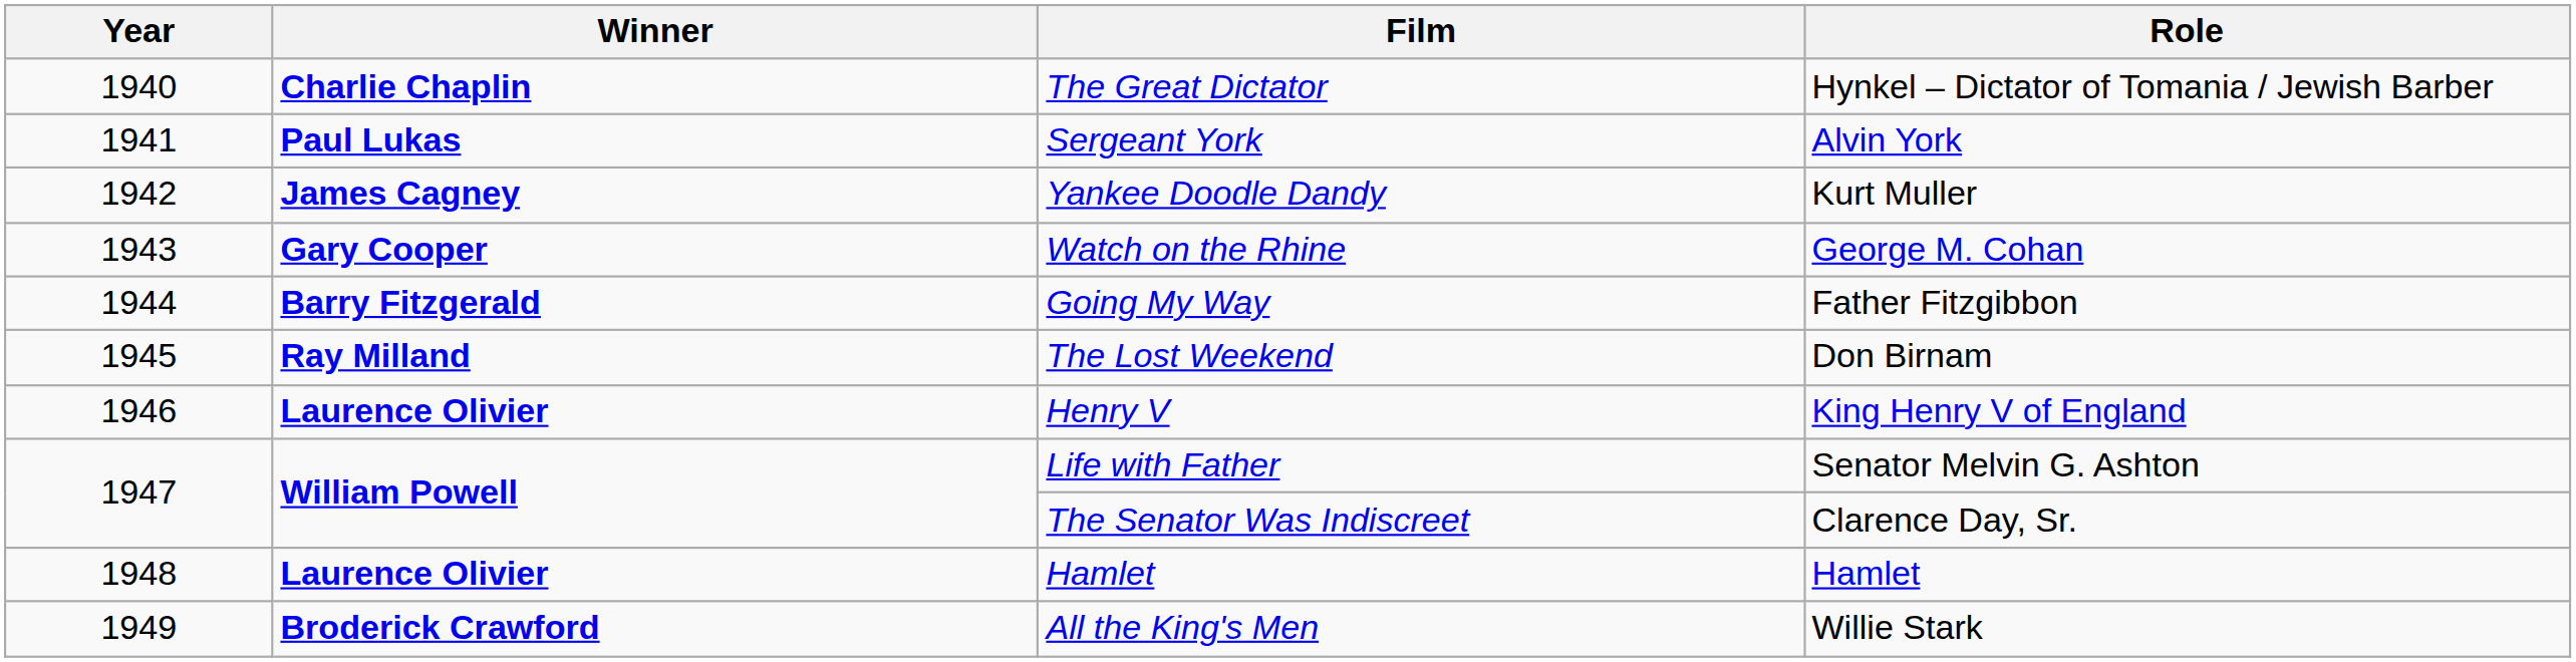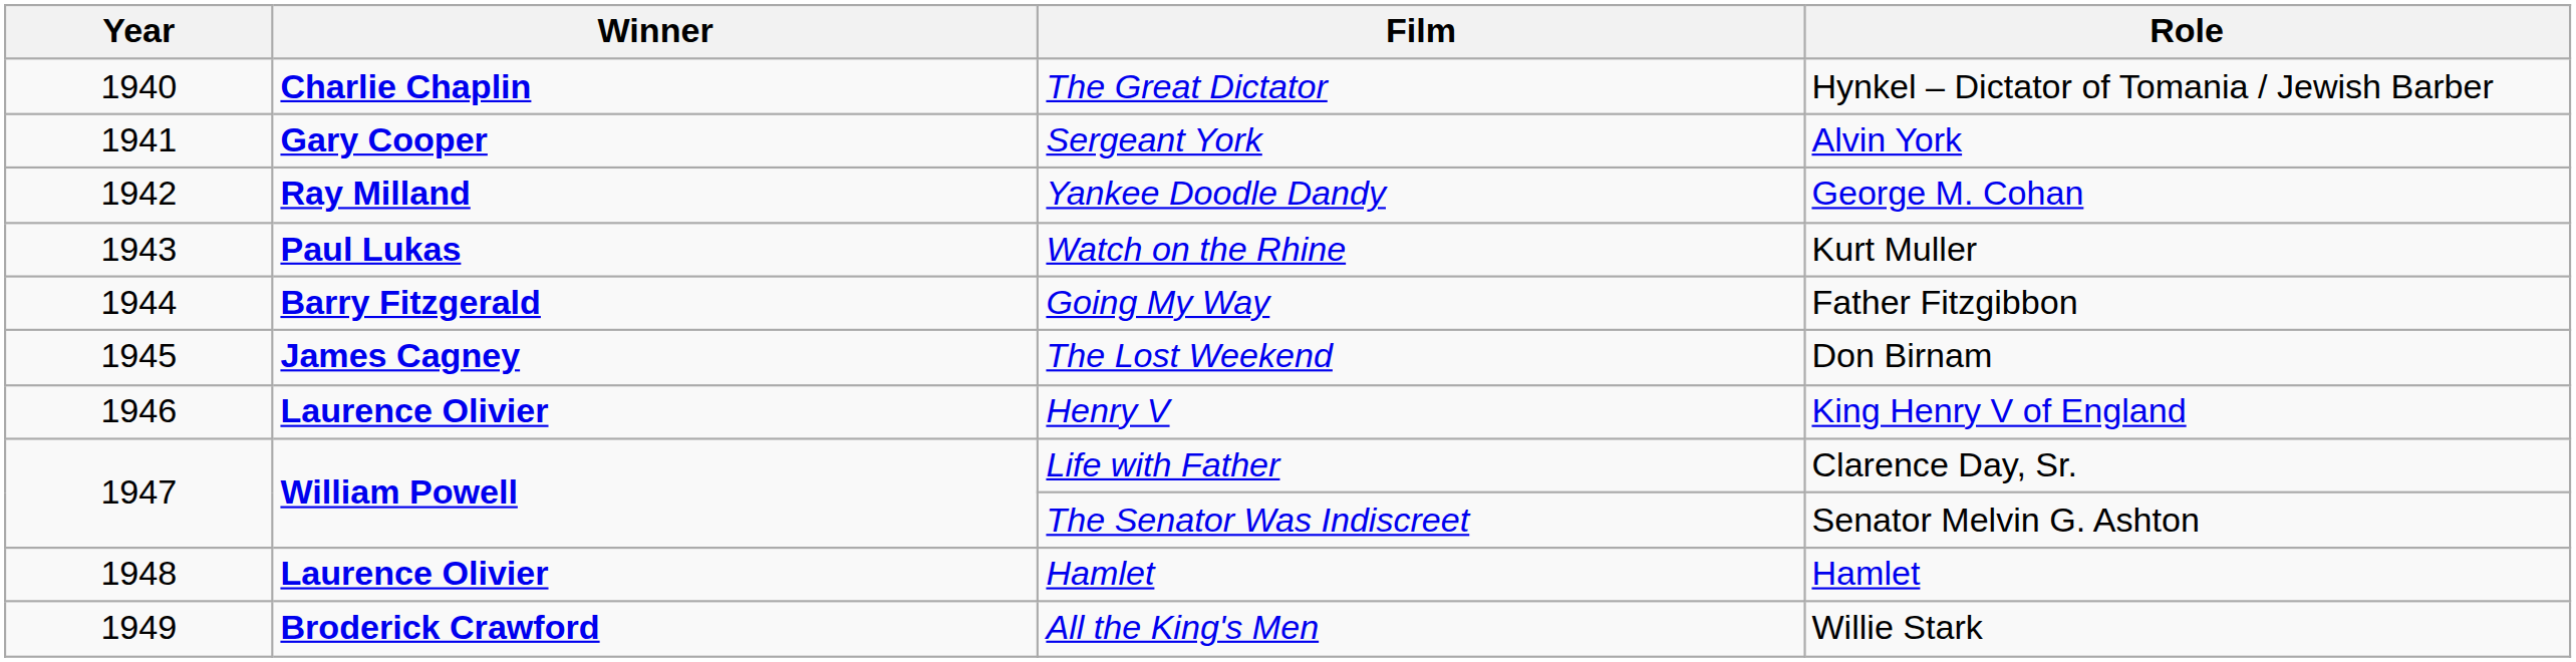 <table class="wikitable" width="95%" cellpadding="5">
 <tr>
 <th width="100"><strong>Year</strong></th>
 <th width="300"><strong>Winner</strong></th>
 <th width="300"><strong>Film</strong></th>
 <th width="300"><strong>Role</strong></th>
 </tr>
 <tr>
 <td style="text-align:center;">1940</td>
 <td><strong><a href='#'>Charlie Chaplin</a></strong></td>
 <td><em><a href='#'>The Great Dictator</a></em></td>
 <td>Hynkel – Dictator of Tomania / Jewish Barber</td>
 </tr>
 <tr>
 <td style="text-align:center;">1941</td>
-<td><strong><a href='#'>Paul Lukas</a></strong></td>
+<td><strong><a href='#'>Gary Cooper</a></strong></td>
 <td><em><a href='#'>Sergeant York</a></em></td>
 <td><a href='#'>Alvin York</a></td>
 </tr>
 <tr>
 <td style="text-align:center;">1942</td>
-<td><strong><a href='#'>James Cagney</a></strong></td>
+<td><strong><a href='#'>Ray Milland</a></strong></td>
 <td><em><a href='#'>Yankee Doodle Dandy</a></em></td>
-<td>Kurt Muller</td>
+<td><a href='#'>George M. Cohan</a></td>
 </tr>
 <tr>
 <td style="text-align:center;">1943</td>
-<td><strong><a href='#'>Gary Cooper</a></strong></td>
+<td><strong><a href='#'>Paul Lukas</a></strong></td>
 <td><em><a href='#'>Watch on the Rhine</a></em></td>
-<td><a href='#'>George M. Cohan</a></td>
+<td>Kurt Muller</td>
 </tr>
 <tr>
 <td style="text-align:center;">1944</td>
 <td><strong><a href='#'>Barry Fitzgerald</a></strong></td>
 <td><em><a href='#'>Going My Way</a></em></td>
 <td>Father Fitzgibbon</td>
 </tr>
 <tr>
 <td style="text-align:center;">1945</td>
-<td><strong><a href='#'>Ray Milland</a></strong></td>
+<td><strong><a href='#'>James Cagney</a></strong></td>
 <td><em><a href='#'>The Lost Weekend</a></em></td>
 <td>Don Birnam</td>
 </tr>
 <tr>
 <td style="text-align:center;">1946</td>
 <td><strong><a href='#'>Laurence Olivier</a></strong></td>
 <td><em><a href='#'>Henry V</a></em></td>
 <td><a href='#'>King Henry V of England</a></td>
 </tr>
 <tr>
 <td rowspan="2" style="text-align:center;">1947</td>
 <td rowspan="2"><strong><a href='#'>William Powell</a></strong></td>
 <td><em><a href='#'>Life with Father</a></em></td>
-<td>Senator Melvin G. Ashton</td>
+<td>Clarence Day, Sr.</td>
 </tr>
 <tr>
 <td><em><a href='#'>The Senator Was Indiscreet</a></em></td>
-<td>Clarence Day, Sr.</td>
+<td>Senator Melvin G. Ashton</td>
 </tr>
 <tr>
 <td style="text-align:center;">1948</td>
 <td><strong><a href='#'>Laurence Olivier</a></strong></td>
 <td><em><a href='#'>Hamlet</a></em></td>
 <td><a href='#'>Hamlet</a></td>
 </tr>
 <tr>
 <td style="text-align:center;">1949</td>
 <td><strong><a href='#'>Broderick Crawford</a></strong></td>
 <td><em><a href='#'>All the King's Men</a></em></td>
 <td>Willie Stark</td>
 </tr>
 </table>
